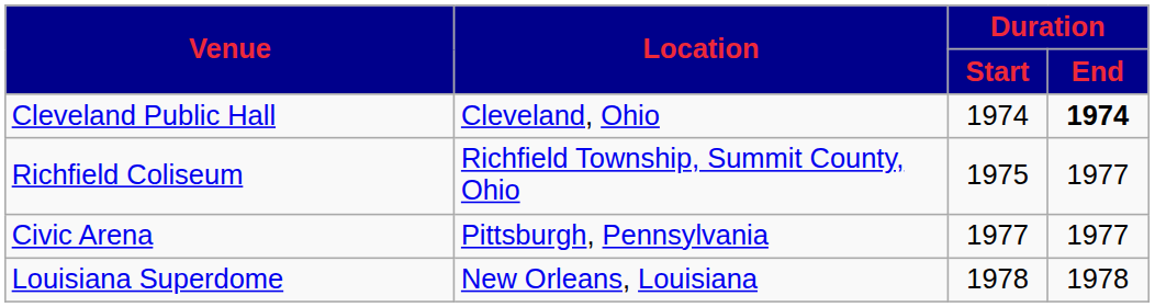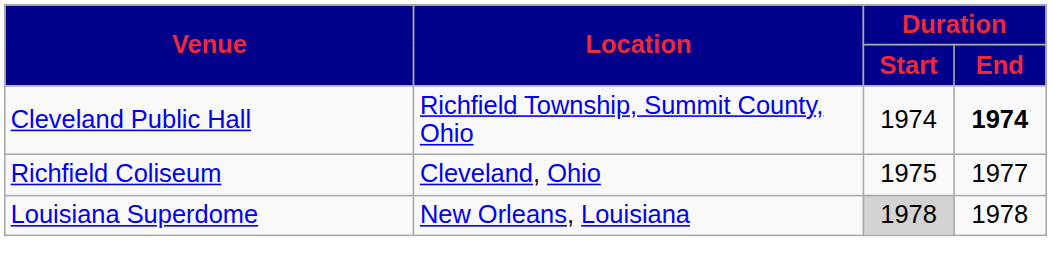 <table class="wikitable" style="text-align:left">
 <tr>
 <th style="background:#00008B; color:#ED2939" rowspan="2" width="250px">Venue</th>
 <th style="background:#00008B; color:#ED2939" rowspan="2" width="275px">Location</th>
 <th style="background:#00008B; color:#ED2939" colspan="2">Duration</th>
 </tr>
 <tr>
 <th style="background:#00008B; color:#ED2939" width="50px">Start</th>
 <th style="background:#00008B; color:#ED2939" width="50px">End</th>
 </tr>
 <tr>
 <td><a href='#'>Cleveland Public Hall</a></td>
-<td><a href='#'>Cleveland</a>, <a href='#'>Ohio</a></td>
+<td><a href='#'>Richfield Township, Summit County, Ohio</a></td>
 <td align="center">1974</td>
 <td align="center"><strong>1974</strong></td>
 </tr>
 <tr>
 <td><a href='#'>Richfield Coliseum</a></td>
-<td><a href='#'>Richfield Township, Summit County, Ohio</a></td>
+<td><a href='#'>Cleveland</a>, <a href='#'>Ohio</a></td>
 <td align="center">1975</td>
-<td align="center">1977</td>
-</tr>
-<tr>
-<td><a href='#'>Civic Arena</a></td>
-<td><a href='#'>Pittsburgh</a>, <a href='#'>Pennsylvania</a></td>
-<td align="center">1977</td>
 <td align="center">1977</td>
 </tr>
 <tr>
 <td><a href='#'>Louisiana Superdome</a></td>
 <td><a href='#'>New Orleans</a>, <a href='#'>Louisiana</a></td>
-<td align="center">1978</td>
+<td align="center" style="background: lightgrey;">1978</td>
 <td align="center">1978</td>
 </tr>
 </table>
